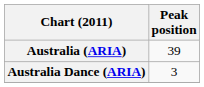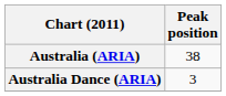 <table class="wikitable plainrowheaders">
 <tr>
 <th scope="col">Chart (2011)</th>
 <th scope="col">Peak<br>position</th>
 </tr>
 <tr>
 <th scope="row">Australia (<a href='#'>ARIA</a>)</th>
-<td style="text-align:center;">39</td>
+<td style="text-align:center;">38</td>
 </tr>
 <tr>
 <th scope="row">Australia Dance (<a href='#'>ARIA</a>)</th>
 <td style="text-align:center;">3</td>
 </tr>
 <tr>
 </tr>
 </table>
